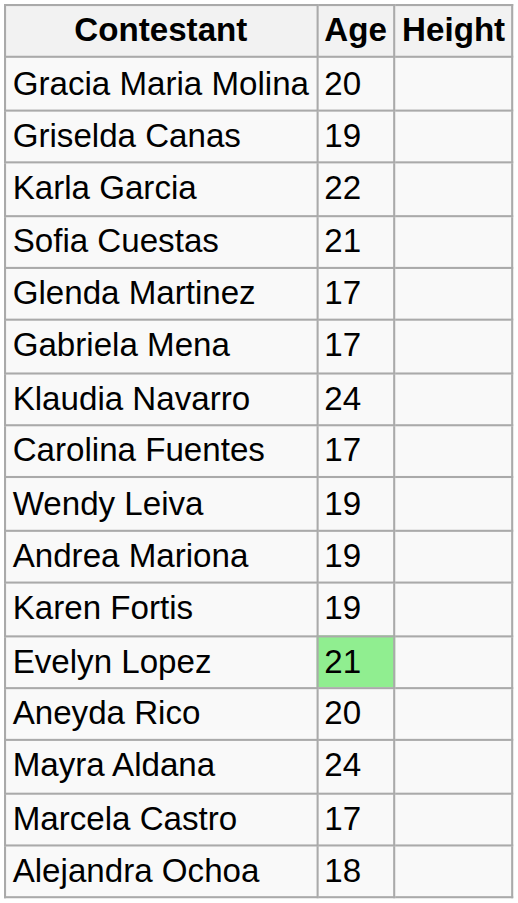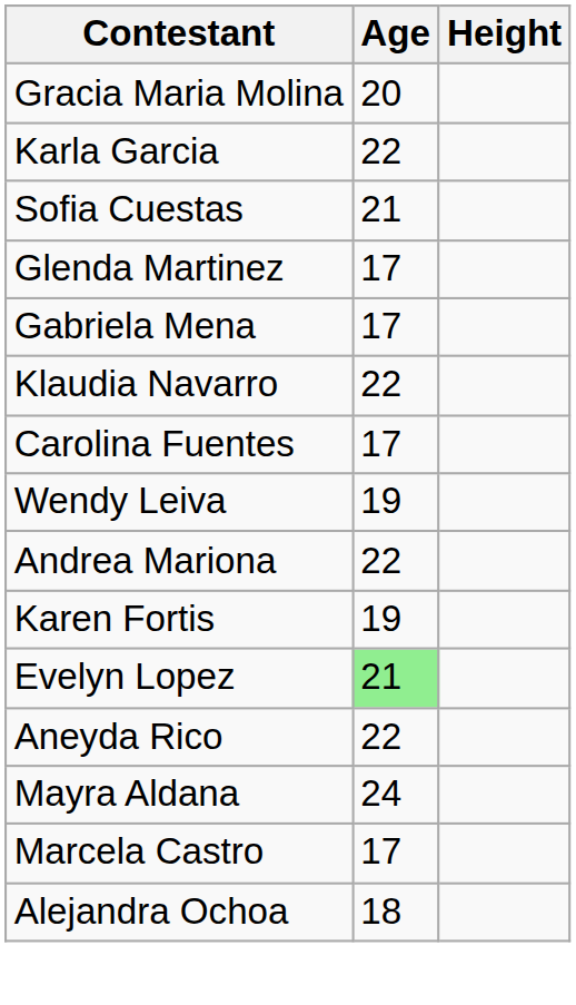 <table class="sortable wikitable">
 <tr>
 <th>Contestant</th>
 <th>Age</th>
 <th>Height</th>
 </tr>
 <tr>
 <td>Gracia Maria Molina</td>
 <td>20</td>
-<td></td>
-</tr>
-<tr>
-<td>Griselda Canas</td>
-<td>19</td>
 <td></td>
 </tr>
 <tr>
 <td>Karla Garcia</td>
 <td>22</td>
 <td></td>
 </tr>
 <tr>
 <td>Sofia Cuestas</td>
 <td>21</td>
 <td></td>
 </tr>
 <tr>
 <td>Glenda Martinez</td>
 <td>17</td>
 <td></td>
 </tr>
 <tr>
 <td>Gabriela Mena</td>
 <td>17</td>
 <td></td>
 </tr>
 <tr>
 <td>Klaudia Navarro</td>
-<td>24</td>
+<td>22</td>
 <td></td>
 </tr>
 <tr>
 <td>Carolina Fuentes</td>
 <td>17</td>
 <td></td>
 </tr>
 <tr>
 <td>Wendy Leiva</td>
 <td>19</td>
 <td></td>
 </tr>
 <tr>
 <td>Andrea Mariona</td>
-<td>19</td>
+<td>22</td>
 <td></td>
 </tr>
 <tr>
 <td>Karen Fortis</td>
 <td>19</td>
 <td></td>
 </tr>
 <tr>
 <td>Evelyn Lopez</td>
 <td style="background: lightgreen;">21</td>
 <td></td>
 </tr>
 <tr>
 <td>Aneyda Rico</td>
-<td>20</td>
+<td>22</td>
 <td></td>
 </tr>
 <tr>
 <td>Mayra Aldana</td>
 <td>24</td>
 <td></td>
 </tr>
 <tr>
 <td>Marcela Castro</td>
 <td>17</td>
 <td></td>
 </tr>
 <tr>
 <td>Alejandra Ochoa</td>
 <td>18</td>
 <td></td>
 </tr>
 </table>
